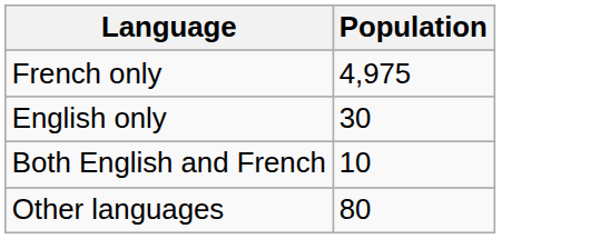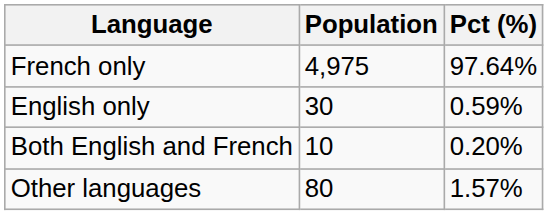 <table class="wikitable">
 <tr>
 <th>Language</th>
 <th>Population</th>
+<th>Pct (%)</th>
 </tr>
 <tr>
 <td>French only</td>
 <td>4,975</td>
+<td>97.64%</td>
 </tr>
 <tr>
 <td>English only</td>
 <td>30</td>
+<td>0.59%</td>
 </tr>
 <tr>
 <td>Both English and French</td>
 <td>10</td>
+<td>0.20%</td>
 </tr>
 <tr>
 <td>Other languages</td>
 <td>80</td>
+<td>1.57%</td>
 </tr>
 </table>
